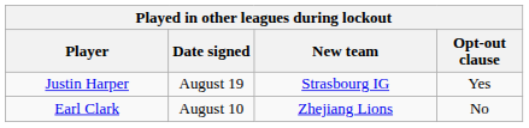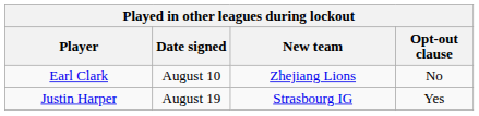 <table class="wikitable" style="text-align:center">
 <tr>
 <th colspan=4>Played in other leagues during lockout</th>
 </tr>
 <tr>
 <th style="width:160px">Player</th>
 <th style="width:80px">Date signed</th>
 <th style="width:180px">New team</th>
 <th style="width:80px">Opt-out clause</th>
 </tr>
 <tr>
+<td><a href='#'>Earl Clark</a></td>
+<td>August 10</td>
+<td><a href='#'>Zhejiang Lions</a> </td>
+<td>No</td>
+</tr>
+<tr>
 <td><a href='#'>Justin Harper</a></td>
 <td>August 19</td>
 <td><a href='#'>Strasbourg IG</a> </td>
 <td>Yes</td>
 </tr>
-<tr>
-<td><a href='#'>Earl Clark</a></td>
-<td>August 10</td>
-<td><a href='#'>Zhejiang Lions</a> </td>
-<td>No</td>
-</tr>
 </table>
